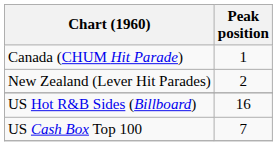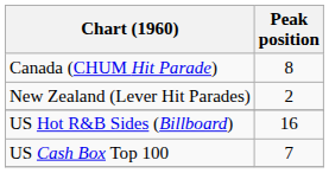 <table class="wikitable sortable plainrowheaders">
 <tr>
 <th scope=col>Chart (1960)</th>
 <th scope=col>Peak<br>position</th>
 </tr>
 <tr>
 <td>Canada (<a href='#'>CHUM <em>Hit Parade</em></a>)</td>
-<td style="text-align:center;">1</td>
+<td style="text-align:center;">8</td>
 </tr>
 <tr>
 <td>New Zealand (Lever Hit Parades)</td>
 <td align="center">2</td>
 </tr>
 <tr>
 </tr>
 <tr>
 </tr>
 <tr>
 <td scope="row">US <a href='#'>Hot R&B Sides</a> (<em><a href='#'>Billboard</a></em>)</td>
 <td style="text-align:center;">16</td>
 </tr>
 <tr>
 <td>US <a href='#'><em>Cash Box</em></a> Top 100</td>
 <td align="center">7</td>
 </tr>
 <tr>
 </tr>
 </table>
